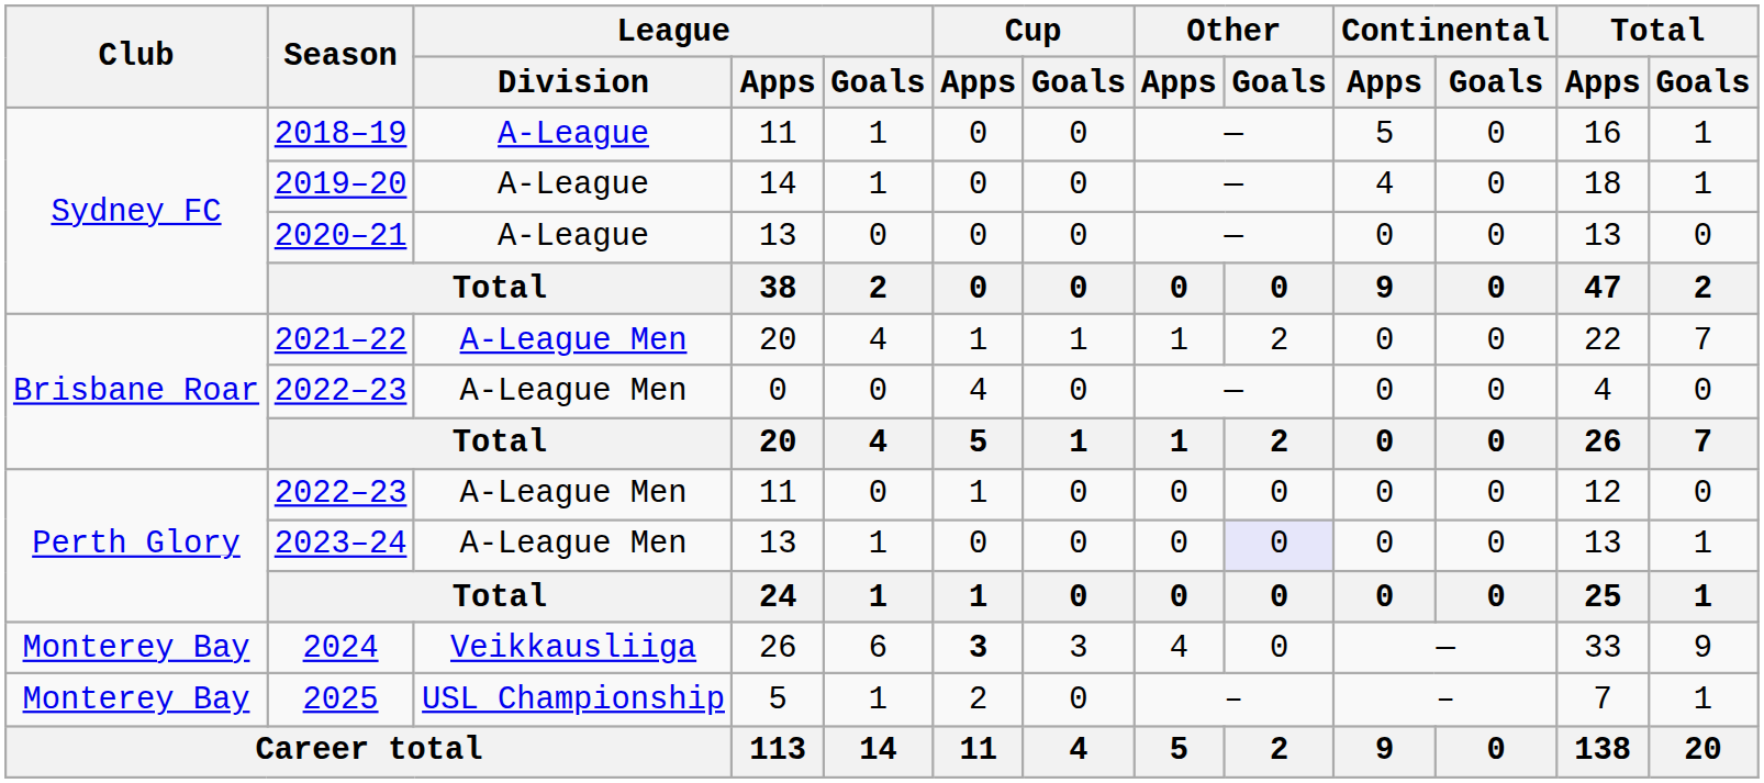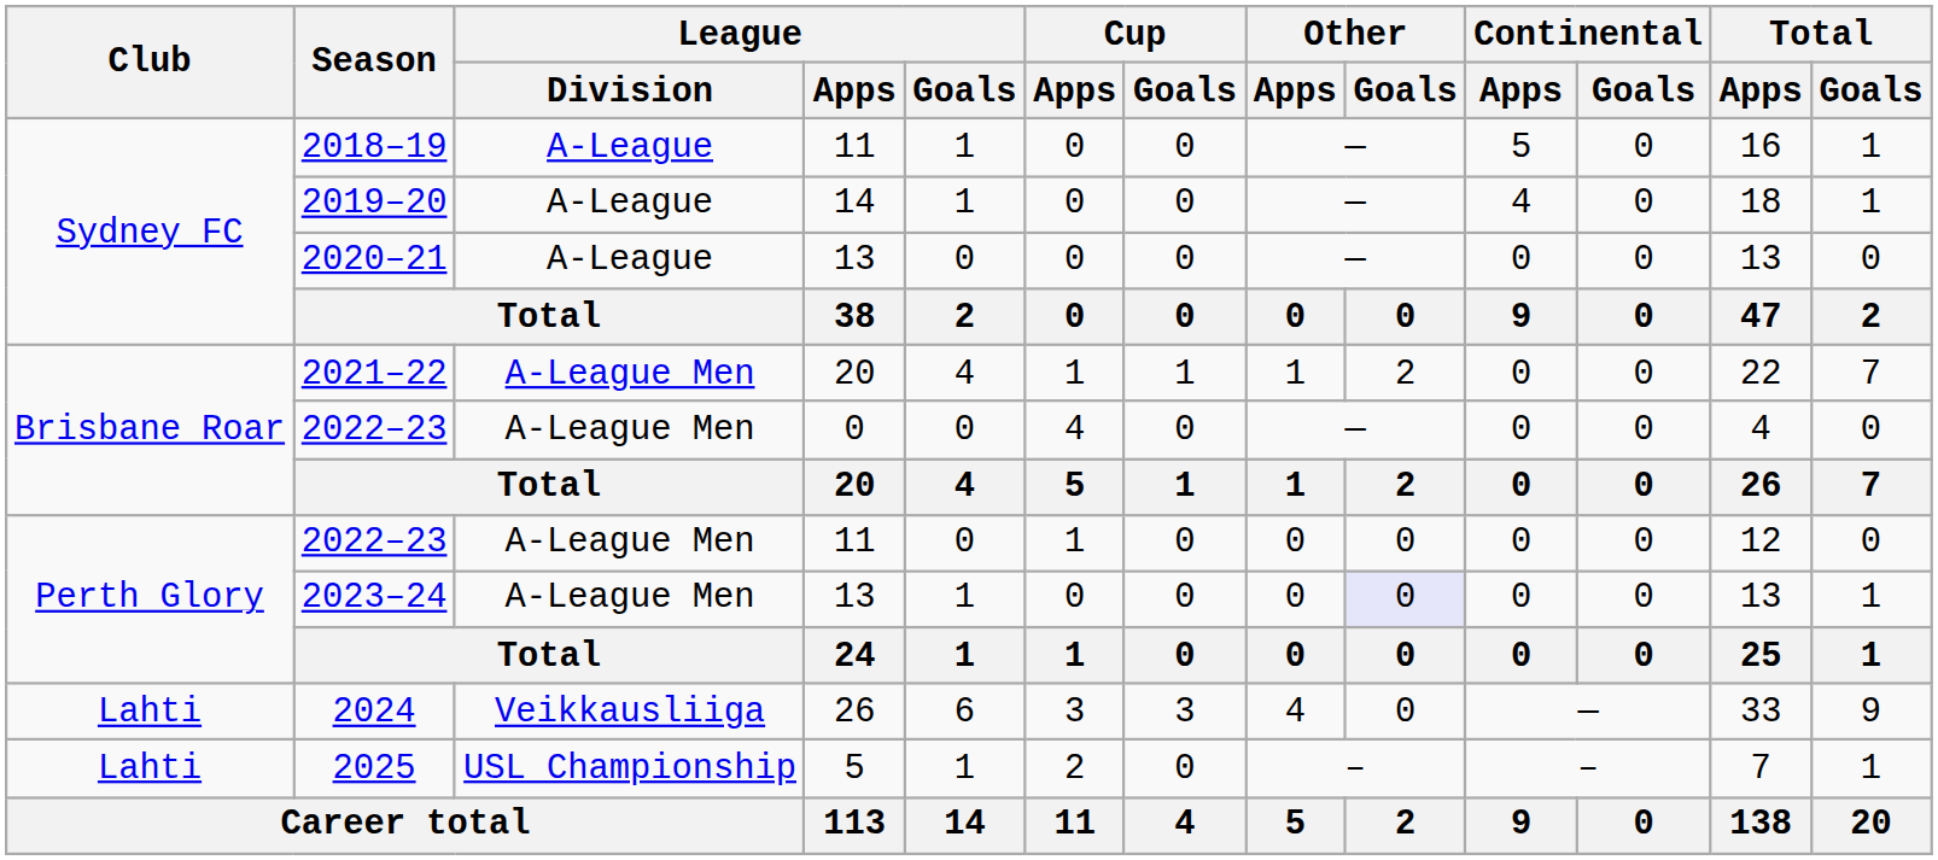 <table class="wikitable" border="1" style="font-size:100%; text-align: center;">
 <tr>
 <th rowspan="2">Club</th>
 <th rowspan="2">Season</th>
 <th colspan="3">League</th>
 <th colspan="2">Cup</th>
 <th colspan="2">Other</th>
 <th colspan="2">Continental</th>
 <th colspan="2">Total</th>
 </tr>
 <tr>
 <th>Division</th>
 <th>Apps</th>
 <th>Goals</th>
 <th>Apps</th>
 <th>Goals</th>
 <th>Apps</th>
 <th>Goals</th>
 <th>Apps</th>
 <th>Goals</th>
 <th>Apps</th>
 <th>Goals</th>
 </tr>
 <tr>
 <td rowspan=4><a href='#'>Sydney FC</a></td>
 <td><a href='#'>2018–19</a></td>
 <td><a href='#'>A-League</a></td>
 <td>11</td>
 <td>1</td>
 <td>0</td>
 <td>0</td>
 <td colspan="2">—</td>
 <td>5</td>
 <td>0</td>
 <td>16</td>
 <td>1</td>
 </tr>
 <tr>
 <td><a href='#'>2019–20</a></td>
 <td>A-League</td>
 <td>14</td>
 <td>1</td>
 <td>0</td>
 <td>0</td>
 <td colspan="2">—</td>
 <td>4</td>
 <td>0</td>
 <td>18</td>
 <td>1</td>
 </tr>
 <tr>
 <td><a href='#'>2020–21</a></td>
 <td>A-League</td>
 <td>13</td>
 <td>0</td>
 <td>0</td>
 <td>0</td>
 <td colspan="2">—</td>
 <td>0</td>
 <td>0</td>
 <td>13</td>
 <td>0</td>
 </tr>
 <tr>
 <th colspan=2>Total</th>
 <th>38</th>
 <th>2</th>
 <th>0</th>
 <th>0</th>
 <th>0</th>
 <th>0</th>
 <th>9</th>
 <th>0</th>
 <th>47</th>
 <th>2</th>
 </tr>
 <tr>
 <td rowspan=3><a href='#'>Brisbane Roar</a></td>
 <td><a href='#'>2021–22</a></td>
 <td><a href='#'>A-League Men</a></td>
 <td>20</td>
 <td>4</td>
 <td>1</td>
 <td>1</td>
 <td>1</td>
 <td>2</td>
 <td>0</td>
 <td>0</td>
 <td>22</td>
 <td>7</td>
 </tr>
 <tr>
 <td><a href='#'>2022–23</a></td>
 <td>A-League Men</td>
 <td>0</td>
 <td>0</td>
 <td>4</td>
 <td>0</td>
 <td colspan="2">—</td>
 <td>0</td>
 <td>0</td>
 <td>4</td>
 <td>0</td>
 </tr>
 <tr>
 <th colspan=2>Total</th>
 <th>20</th>
 <th>4</th>
 <th>5</th>
 <th>1</th>
 <th>1</th>
 <th>2</th>
 <th>0</th>
 <th>0</th>
 <th>26</th>
 <th>7</th>
 </tr>
 <tr>
 <td rowspan=3><a href='#'>Perth Glory</a></td>
 <td><a href='#'>2022–23</a></td>
 <td>A-League Men</td>
 <td>11</td>
 <td>0</td>
 <td>1</td>
 <td>0</td>
 <td>0</td>
 <td>0</td>
 <td>0</td>
 <td>0</td>
 <td>12</td>
 <td>0</td>
 </tr>
 <tr>
 <td><a href='#'>2023–24</a></td>
 <td>A-League Men</td>
 <td>13</td>
 <td>1</td>
 <td>0</td>
 <td>0</td>
 <td>0</td>
 <td style="background: lavender;">0</td>
 <td>0</td>
 <td>0</td>
 <td>13</td>
 <td>1</td>
 </tr>
 <tr>
 <th colspan=2>Total</th>
 <th>24</th>
 <th>1</th>
 <th>1</th>
 <th>0</th>
 <th>0</th>
 <th>0</th>
 <th>0</th>
 <th>0</th>
 <th>25</th>
 <th>1</th>
 </tr>
 <tr>
-<td><a href='#'>Monterey Bay</a></td>
+<td><a href='#'>Lahti</a></td>
 <td><a href='#'>2024</a></td>
 <td><a href='#'>Veikkausliiga</a></td>
 <td>26</td>
 <td>6</td>
-<td><strong>3</strong></td>
+<td>3</td>
 <td>3</td>
 <td>4</td>
 <td>0</td>
 <td colspan = "2">—</td>
 <td>33</td>
 <td>9</td>
 </tr>
 <tr>
-<td><a href='#'>Monterey Bay</a></td>
+<td><a href='#'>Lahti</a></td>
 <td><a href='#'>2025</a></td>
 <td><a href='#'>USL Championship</a></td>
 <td>5</td>
 <td>1</td>
 <td>2</td>
 <td>0</td>
 <td COLSPAN=2>–</td>
 <td colspan=2>–</td>
 <td>7</td>
 <td>1</td>
 </tr>
 <tr>
 <th colspan=3>Career total</th>
 <th>113</th>
 <th>14</th>
 <th>11</th>
 <th>4</th>
 <th>5</th>
 <th>2</th>
 <th>9</th>
 <th>0</th>
 <th>138</th>
 <th>20</th>
 </tr>
 </table>
